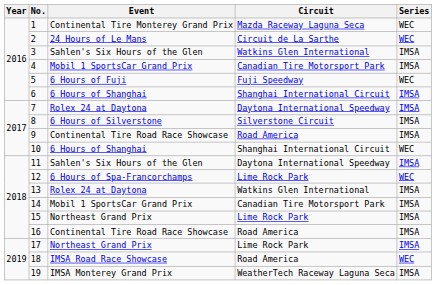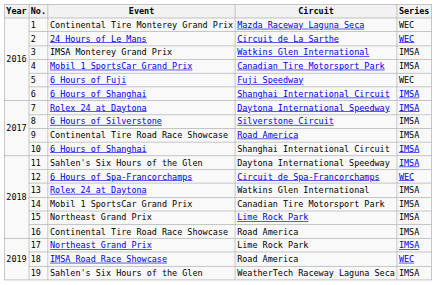 <table class="wikitable">
 <tr>
 <th>Year</th>
 <th>No.</th>
 <th>Event</th>
 <th>Circuit</th>
 <th>Series</th>
 </tr>
 <tr>
 <td rowspan="6">2016</td>
 <td>1</td>
 <td>Continental Tire Monterey Grand Prix</td>
 <td> <a href='#'>Mazda Raceway Laguna Seca</a></td>
 <td>WEC</td>
 </tr>
 <tr>
 <td>2</td>
 <td><a href='#'>24 Hours of Le Mans</a></td>
 <td> <a href='#'>Circuit de La Sarthe</a></td>
 <td><a href='#'>WEC</a></td>
 </tr>
 <tr>
 <td>3</td>
-<td>Sahlen's Six Hours of the Glen</td>
+<td>IMSA Monterey Grand Prix</td>
 <td> <a href='#'>Watkins Glen International</a></td>
 <td>IMSA</td>
 </tr>
 <tr>
 <td>4</td>
 <td><a href='#'>Mobil 1 SportsCar Grand Prix</a></td>
 <td> <a href='#'>Canadian Tire Motorsport Park</a></td>
 <td>IMSA</td>
 </tr>
 <tr>
 <td>5</td>
 <td><a href='#'>6 Hours of Fuji</a></td>
 <td> <a href='#'>Fuji Speedway</a></td>
 <td>WEC</td>
 </tr>
 <tr>
 <td>6</td>
 <td><a href='#'>6 Hours of Shanghai</a></td>
 <td> <a href='#'>Shanghai International Circuit</a></td>
 <td><a href='#'>IMSA</a></td>
 </tr>
 <tr>
 <td rowspan="4">2017</td>
 <td>7</td>
 <td><a href='#'>Rolex 24 at Daytona</a></td>
 <td> <a href='#'>Daytona International Speedway</a></td>
 <td><a href='#'>IMSA</a></td>
 </tr>
 <tr>
 <td>8</td>
 <td><a href='#'>6 Hours of Silverstone</a></td>
 <td> <a href='#'>Silverstone Circuit</a></td>
 <td>IMSA</td>
 </tr>
 <tr>
 <td>9</td>
 <td>Continental Tire Road Race Showcase</td>
 <td> <a href='#'>Road America</a></td>
 <td>IMSA</td>
 </tr>
 <tr>
 <td>10</td>
 <td><a href='#'>6 Hours of Shanghai</a></td>
 <td> Shanghai International Circuit</td>
-<td>WEC</td>
+<td><a href='#'>IMSA</a></td>
 </tr>
 <tr>
 <td rowspan="6">2018</td>
 <td>11</td>
 <td>Sahlen's Six Hours of the Glen</td>
 <td> Daytona International Speedway</td>
 <td><a href='#'>IMSA</a></td>
 </tr>
 <tr>
 <td>12</td>
 <td><a href='#'>6 Hours of Spa-Francorchamps</a></td>
-<td> <a href='#'>Lime Rock Park</a></td>
+<td> <a href='#'>Circuit de Spa-Francorchamps</a></td>
 <td><a href='#'>WEC</a></td>
 </tr>
 <tr>
 <td>13</td>
 <td><a href='#'>Rolex 24 at Daytona</a></td>
 <td> Watkins Glen International</td>
 <td>IMSA</td>
 </tr>
 <tr>
 <td>14</td>
 <td>Mobil 1 SportsCar Grand Prix</td>
 <td> Canadian Tire Motorsport Park</td>
 <td>IMSA</td>
 </tr>
 <tr>
 <td>15</td>
 <td>Northeast Grand Prix</td>
 <td> <a href='#'>Lime Rock Park</a></td>
 <td>IMSA</td>
 </tr>
 <tr>
 <td>16</td>
 <td>Continental Tire Road Race Showcase</td>
 <td> Road America</td>
 <td>IMSA</td>
 </tr>
 <tr>
 <td rowspan="3">2019</td>
 <td>17</td>
 <td><a href='#'>Northeast Grand Prix</a></td>
 <td> Lime Rock Park</td>
 <td><a href='#'>IMSA</a></td>
 </tr>
 <tr>
 <td>18</td>
 <td><a href='#'>IMSA Road Race Showcase</a></td>
 <td> Road America</td>
 <td><a href='#'>WEC</a></td>
 </tr>
 <tr>
 <td>19</td>
-<td>IMSA Monterey Grand Prix</td>
+<td>Sahlen's Six Hours of the Glen</td>
 <td> WeatherTech Raceway Laguna Seca</td>
 <td>IMSA</td>
 </tr>
 </table>
